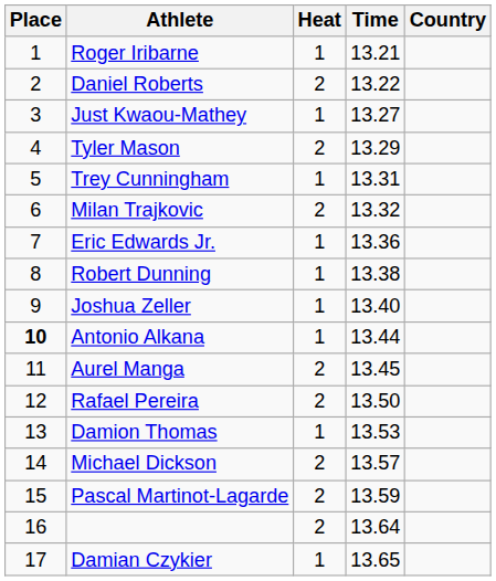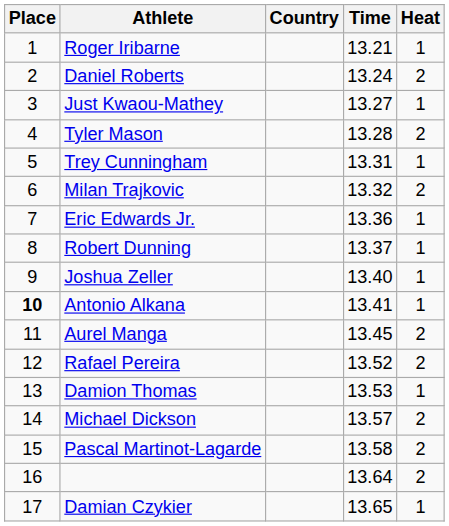 <table class="wikitable">
 <tr>
 <th>Place</th>
 <th>Athlete</th>
+<th>Country</th>
+<th>Time</th>
 <th>Heat</th>
-<th>Time</th>
-<th>Country</th>
 </tr>
 <tr>
 <td align=center>1</td>
 <td><a href='#'>Roger Iribarne</a></td>
+<td></td>
+<td>13.21</td>
 <td align=center>1</td>
-<td>13.21</td>
-<td></td>
 </tr>
 <tr>
 <td align=center>2</td>
 <td><a href='#'>Daniel Roberts</a></td>
+<td></td>
+<td>13.24</td>
 <td align=center>2</td>
-<td>13.22</td>
-<td></td>
 </tr>
 <tr>
 <td align=center>3</td>
 <td><a href='#'>Just Kwaou-Mathey</a></td>
+<td></td>
+<td>13.27</td>
 <td align=center>1</td>
-<td>13.27</td>
-<td></td>
 </tr>
 <tr>
 <td align=center>4</td>
 <td><a href='#'>Tyler Mason</a></td>
+<td></td>
+<td>13.28</td>
 <td align=center>2</td>
-<td>13.29</td>
-<td></td>
 </tr>
 <tr>
 <td align=center>5</td>
 <td><a href='#'>Trey Cunningham</a></td>
+<td></td>
+<td>13.31</td>
 <td align=center>1</td>
-<td>13.31</td>
-<td></td>
 </tr>
 <tr>
 <td align=center>6</td>
 <td><a href='#'>Milan Trajkovic</a></td>
+<td></td>
+<td>13.32</td>
 <td align=center>2</td>
-<td>13.32</td>
-<td></td>
 </tr>
 <tr>
 <td align=center>7</td>
 <td><a href='#'>Eric Edwards Jr.</a></td>
+<td></td>
+<td>13.36</td>
 <td align=center>1</td>
-<td>13.36</td>
-<td></td>
 </tr>
 <tr>
 <td align=center>8</td>
 <td><a href='#'>Robert Dunning</a></td>
+<td></td>
+<td>13.37</td>
 <td align=center>1</td>
-<td>13.38</td>
-<td></td>
 </tr>
 <tr>
 <td align=center>9</td>
 <td><a href='#'>Joshua Zeller</a></td>
+<td></td>
+<td>13.40</td>
 <td align=center>1</td>
-<td>13.40</td>
-<td></td>
 </tr>
 <tr>
 <td align=center><strong>10</strong></td>
 <td><a href='#'>Antonio Alkana</a></td>
+<td></td>
+<td>13.41</td>
 <td align=center>1</td>
-<td>13.44</td>
-<td></td>
 </tr>
 <tr>
 <td align=center>11</td>
 <td><a href='#'>Aurel Manga</a></td>
+<td></td>
+<td>13.45</td>
 <td align=center>2</td>
-<td>13.45</td>
-<td></td>
 </tr>
 <tr>
 <td align=center>12</td>
 <td><a href='#'>Rafael Pereira</a></td>
+<td></td>
+<td>13.52</td>
 <td align=center>2</td>
-<td>13.50</td>
-<td></td>
 </tr>
 <tr>
 <td align=center>13</td>
 <td><a href='#'>Damion Thomas</a></td>
+<td></td>
+<td>13.53</td>
 <td align=center>1</td>
-<td>13.53</td>
-<td></td>
 </tr>
 <tr>
 <td align=center>14</td>
 <td><a href='#'>Michael Dickson</a></td>
+<td></td>
+<td>13.57</td>
 <td align=center>2</td>
-<td>13.57</td>
-<td></td>
 </tr>
 <tr>
 <td align=center>15</td>
 <td><a href='#'>Pascal Martinot-Lagarde</a></td>
+<td></td>
+<td>13.58</td>
 <td align=center>2</td>
-<td>13.59</td>
-<td></td>
 </tr>
 <tr>
 <td align=center>16</td>
 <td></td>
+<td></td>
+<td>13.64</td>
 <td align=center>2</td>
-<td>13.64</td>
-<td></td>
 </tr>
 <tr>
 <td align=center>17</td>
 <td><a href='#'>Damian Czykier</a></td>
+<td></td>
+<td>13.65</td>
 <td align=center>1</td>
-<td>13.65</td>
-<td></td>
 </tr>
 </table>
